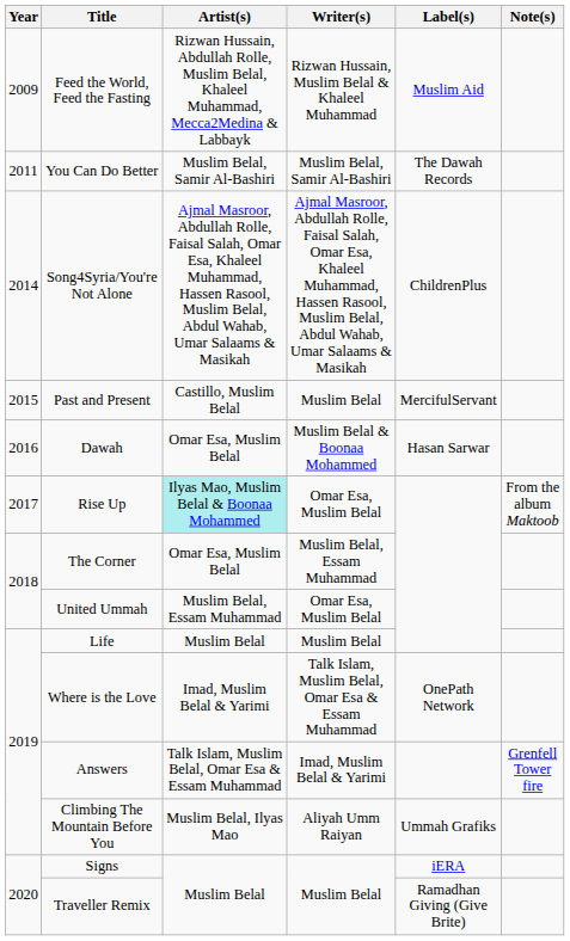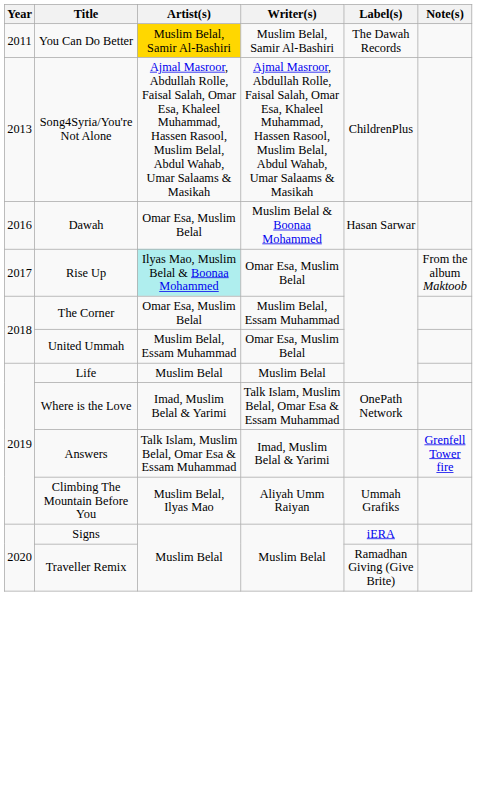 <table class="wikitable plainrowheaders" style="text-align:center;">
 <tr>
 <th scope="col">Year</th>
 <th scope="col">Title</th>
 <th scope="col">Artist(s)</th>
 <th>Writer(s)</th>
 <th>Label(s)</th>
 <th>Note(s)</th>
 </tr>
 <tr>
-<td>2009</td>
-<td>Feed the World, Feed the Fasting</td>
-<td>Rizwan Hussain, Abdullah Rolle, Muslim Belal, Khaleel Muhammad, <a href='#'>Mecca2Medina</a> & Labbayk</td>
-<td>Rizwan Hussain, Muslim Belal & Khaleel Muhammad</td>
-<td><a href='#'>Muslim Aid</a></td>
-<td></td>
-</tr>
-<tr>
 <td>2011</td>
 <td>You Can Do Better</td>
-<td>Muslim Belal, Samir Al-Bashiri</td>
+<td style="background: gold;">Muslim Belal, Samir Al-Bashiri</td>
 <td>Muslim Belal, Samir Al-Bashiri</td>
 <td>The Dawah Records</td>
 <td></td>
 </tr>
 <tr>
-<td>2014</td>
+<td>2013</td>
 <td>Song4Syria/You're Not Alone</td>
 <td><a href='#'>Ajmal Masroor</a>, Abdullah Rolle, Faisal Salah, Omar Esa, Khaleel Muhammad, Hassen Rasool, Muslim Belal, Abdul Wahab, Umar Salaams & Masikah</td>
 <td><a href='#'>Ajmal Masroor</a>, Abdullah Rolle, Faisal Salah, Omar Esa, Khaleel Muhammad, Hassen Rasool, Muslim Belal, Abdul Wahab, Umar Salaams & Masikah</td>
 <td>ChildrenPlus</td>
-<td></td>
-</tr>
-<tr>
-<td>2015</td>
-<td>Past and Present</td>
-<td>Castillo, Muslim Belal</td>
-<td>Muslim Belal</td>
-<td>MercifulServant</td>
 <td></td>
 </tr>
 <tr>
 <td>2016</td>
 <td>Dawah</td>
 <td>Omar Esa, Muslim Belal</td>
 <td>Muslim Belal & <a href='#'>Boonaa Mohammed</a></td>
 <td>Hasan Sarwar</td>
 <td></td>
 </tr>
 <tr>
 <td>2017</td>
 <td>Rise Up</td>
 <td style="background: paleturquoise;">Ilyas Mao, Muslim Belal & <a href='#'>Boonaa Mohammed</a></td>
 <td>Omar Esa, Muslim Belal</td>
 <td rowspan="4" scope="row"></td>
 <td>From the album <em>Maktoob</em></td>
 </tr>
 <tr>
 <td rowspan="2" scope="row">2018</td>
 <td>The Corner</td>
 <td>Omar Esa, Muslim Belal</td>
 <td>Muslim Belal, Essam Muhammad</td>
 <td></td>
 </tr>
 <tr>
 <td>United Ummah</td>
 <td>Muslim Belal, Essam Muhammad</td>
 <td>Omar Esa, Muslim Belal</td>
 <td></td>
 </tr>
 <tr>
 <td rowspan="4" scope="row">2019</td>
 <td>Life</td>
 <td>Muslim Belal</td>
 <td>Muslim Belal</td>
 <td></td>
 </tr>
 <tr>
 <td>Where is the Love</td>
 <td>Imad, Muslim Belal & Yarimi</td>
 <td>Talk Islam, Muslim Belal, Omar Esa & Essam Muhammad</td>
 <td>OnePath Network</td>
 <td></td>
 </tr>
 <tr>
 <td>Answers</td>
 <td>Talk Islam, Muslim Belal, Omar Esa & Essam Muhammad</td>
 <td>Imad, Muslim Belal & Yarimi</td>
 <td></td>
 <td><a href='#'>Grenfell Tower fire</a></td>
 </tr>
 <tr>
 <td>Climbing The Mountain Before You</td>
 <td>Muslim Belal, Ilyas Mao</td>
 <td>Aliyah Umm Raiyan</td>
 <td>Ummah Grafiks</td>
 <td></td>
 </tr>
 <tr>
 <td rowspan="2" scope="row">2020</td>
 <td>Signs</td>
 <td rowspan="2" scope="row">Muslim Belal</td>
 <td rowspan="2" scope="row">Muslim Belal</td>
 <td><a href='#'>iERA</a></td>
 <td></td>
 </tr>
 <tr>
 <td>Traveller Remix</td>
 <td>Ramadhan Giving (Give Brite)</td>
 <td></td>
 </tr>
 </table>
